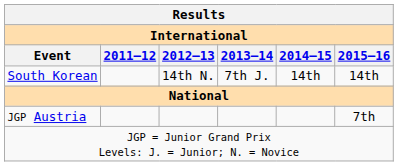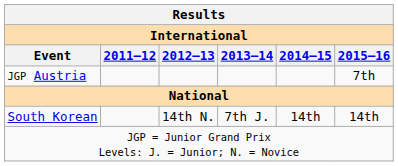 <table class="wikitable" style="text-align:center">
 <tr>
 <th colspan=6 align=center><strong>Results</strong></th>
 </tr>
 <tr>
 <th style="background-color: #ffdead; " colspan=6 align=center><strong>International</strong></th>
 </tr>
 <tr>
 <th>Event</th>
 <th><a href='#'>2011–12</a></th>
 <th><a href='#'>2012–13</a></th>
 <th><a href='#'>2013–14</a></th>
 <th><a href='#'>2014–15</a></th>
 <th><a href='#'>2015–16</a></th>
 </tr>
 <tr>
+<td align=left><small>JGP</small> <a href='#'>Austria</a></td>
+<td></td>
+<td></td>
+<td></td>
+<td></td>
+<td>7th </td>
+</tr>
+<tr>
+<th style="background-color: #ffdead; " colspan=6 align=center><strong>National</strong></th>
+</tr>
+<tr>
 <td align=left><a href='#'>South Korean</a></td>
 <td></td>
 <td>14th N.</td>
 <td>7th J.</td>
 <td>14th</td>
 <td>14th</td>
 </tr>
 <tr>
-<th style="background-color: #ffdead; " colspan=6 align=center><strong>National</strong></th>
-</tr>
-<tr>
-<td align=left><small>JGP</small> <a href='#'>Austria</a></td>
-<td></td>
-<td></td>
-<td></td>
-<td></td>
-<td>7th </td>
-</tr>
-<tr>
 <td colspan=6 align=center><small> JGP = Junior Grand Prix <br> Levels: J. = Junior; N. = Novice </small></td>
 </tr>
 </table>
